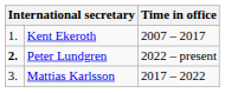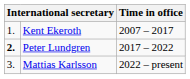 <table class="wikitable">
 <tr>
 <th colspan="2">International secretary</th>
 <th>Time in office</th>
 </tr>
 <tr>
 <td>1.</td>
 <td><a href='#'>Kent Ekeroth</a></td>
 <td>2007 – 2017</td>
 </tr>
 <tr>
 <td><strong>2.</strong></td>
 <td><a href='#'>Peter Lundgren</a></td>
-<td>2022 – present</td>
+<td>2017 – 2022</td>
 </tr>
 <tr>
 <td>3.</td>
 <td><a href='#'>Mattias Karlsson</a></td>
-<td>2017 – 2022</td>
+<td>2022 – present</td>
 </tr>
 </table>
